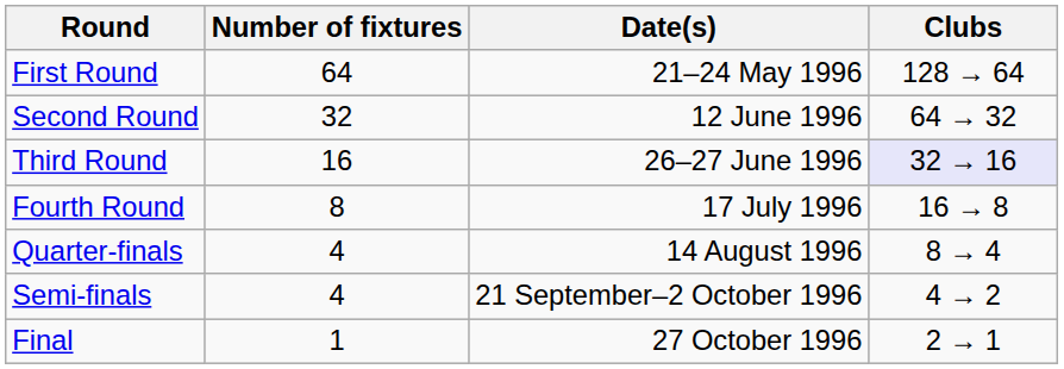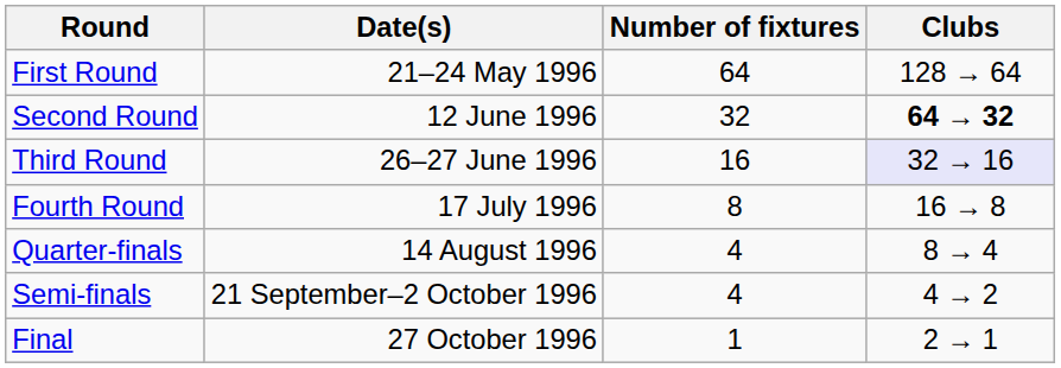 <table class="wikitable" style="text-align:center">
 <tr>
 <th>Round</th>
+<th>Date(s)</th>
 <th>Number of fixtures</th>
-<th>Date(s)</th>
 <th width=100>Clubs</th>
 </tr>
 <tr>
 <td align=left><a href='#'>First Round</a></td>
+<td align=right>21–24 May 1996</td>
 <td>64</td>
-<td align=right>21–24 May 1996</td>
 <td>128 → 64</td>
 </tr>
 <tr>
 <td align=left><a href='#'>Second Round</a></td>
+<td align=right>12 June 1996</td>
 <td>32</td>
-<td align=right>12 June 1996</td>
-<td>64 → 32</td>
+<td><strong>64 → 32</strong></td>
 </tr>
 <tr>
 <td align=left><a href='#'>Third Round</a></td>
+<td align=right>26–27 June 1996</td>
 <td>16</td>
-<td align=right>26–27 June 1996</td>
 <td style="background: lavender;">32 → 16</td>
 </tr>
 <tr>
 <td align=left><a href='#'>Fourth Round</a></td>
+<td align=right>17 July 1996</td>
 <td>8</td>
-<td align=right>17 July 1996</td>
 <td>16 → 8</td>
 </tr>
 <tr>
 <td align=left><a href='#'>Quarter-finals</a></td>
+<td align=right>14 August 1996</td>
 <td>4</td>
-<td align=right>14 August 1996</td>
 <td>8 → 4</td>
 </tr>
 <tr>
 <td align=left><a href='#'>Semi-finals</a></td>
+<td align=right>21 September–2 October 1996</td>
 <td>4</td>
-<td align=right>21 September–2 October 1996</td>
 <td>4 → 2</td>
 </tr>
 <tr>
 <td align=left><a href='#'>Final</a></td>
+<td align=right>27 October 1996</td>
 <td>1</td>
-<td align=right>27 October 1996</td>
 <td>2 → 1</td>
 </tr>
 </table>
